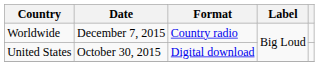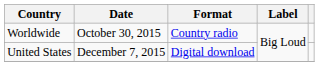 <table class="wikitable">
 <tr>
 <th>Country</th>
 <th>Date</th>
 <th>Format</th>
 <th>Label</th>
 <th></th>
 </tr>
 <tr>
 <td>Worldwide</td>
-<td>December 7, 2015</td>
+<td>October 30, 2015</td>
 <td><a href='#'>Country radio</a></td>
 <td rowspan="2">Big Loud</td>
 <td></td>
 </tr>
 <tr>
 <td>United States</td>
-<td>October 30, 2015</td>
+<td>December 7, 2015</td>
 <td><a href='#'>Digital download</a></td>
 <td></td>
 </tr>
 <tr>
 </tr>
 </table>
